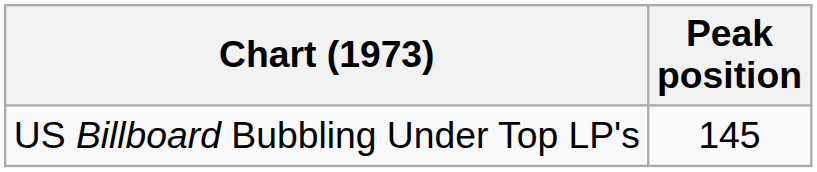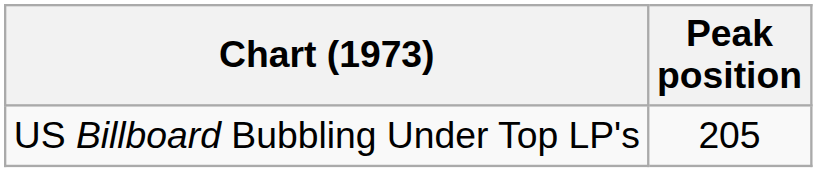 <table class="wikitable">
 <tr>
 <th>Chart (1973)</th>
 <th>Peak<br>position</th>
 </tr>
 <tr>
 <td>US <em>Billboard</em> Bubbling Under Top LP's</td>
-<td align="center">145</td>
+<td align="center">205</td>
 </tr>
 </table>
